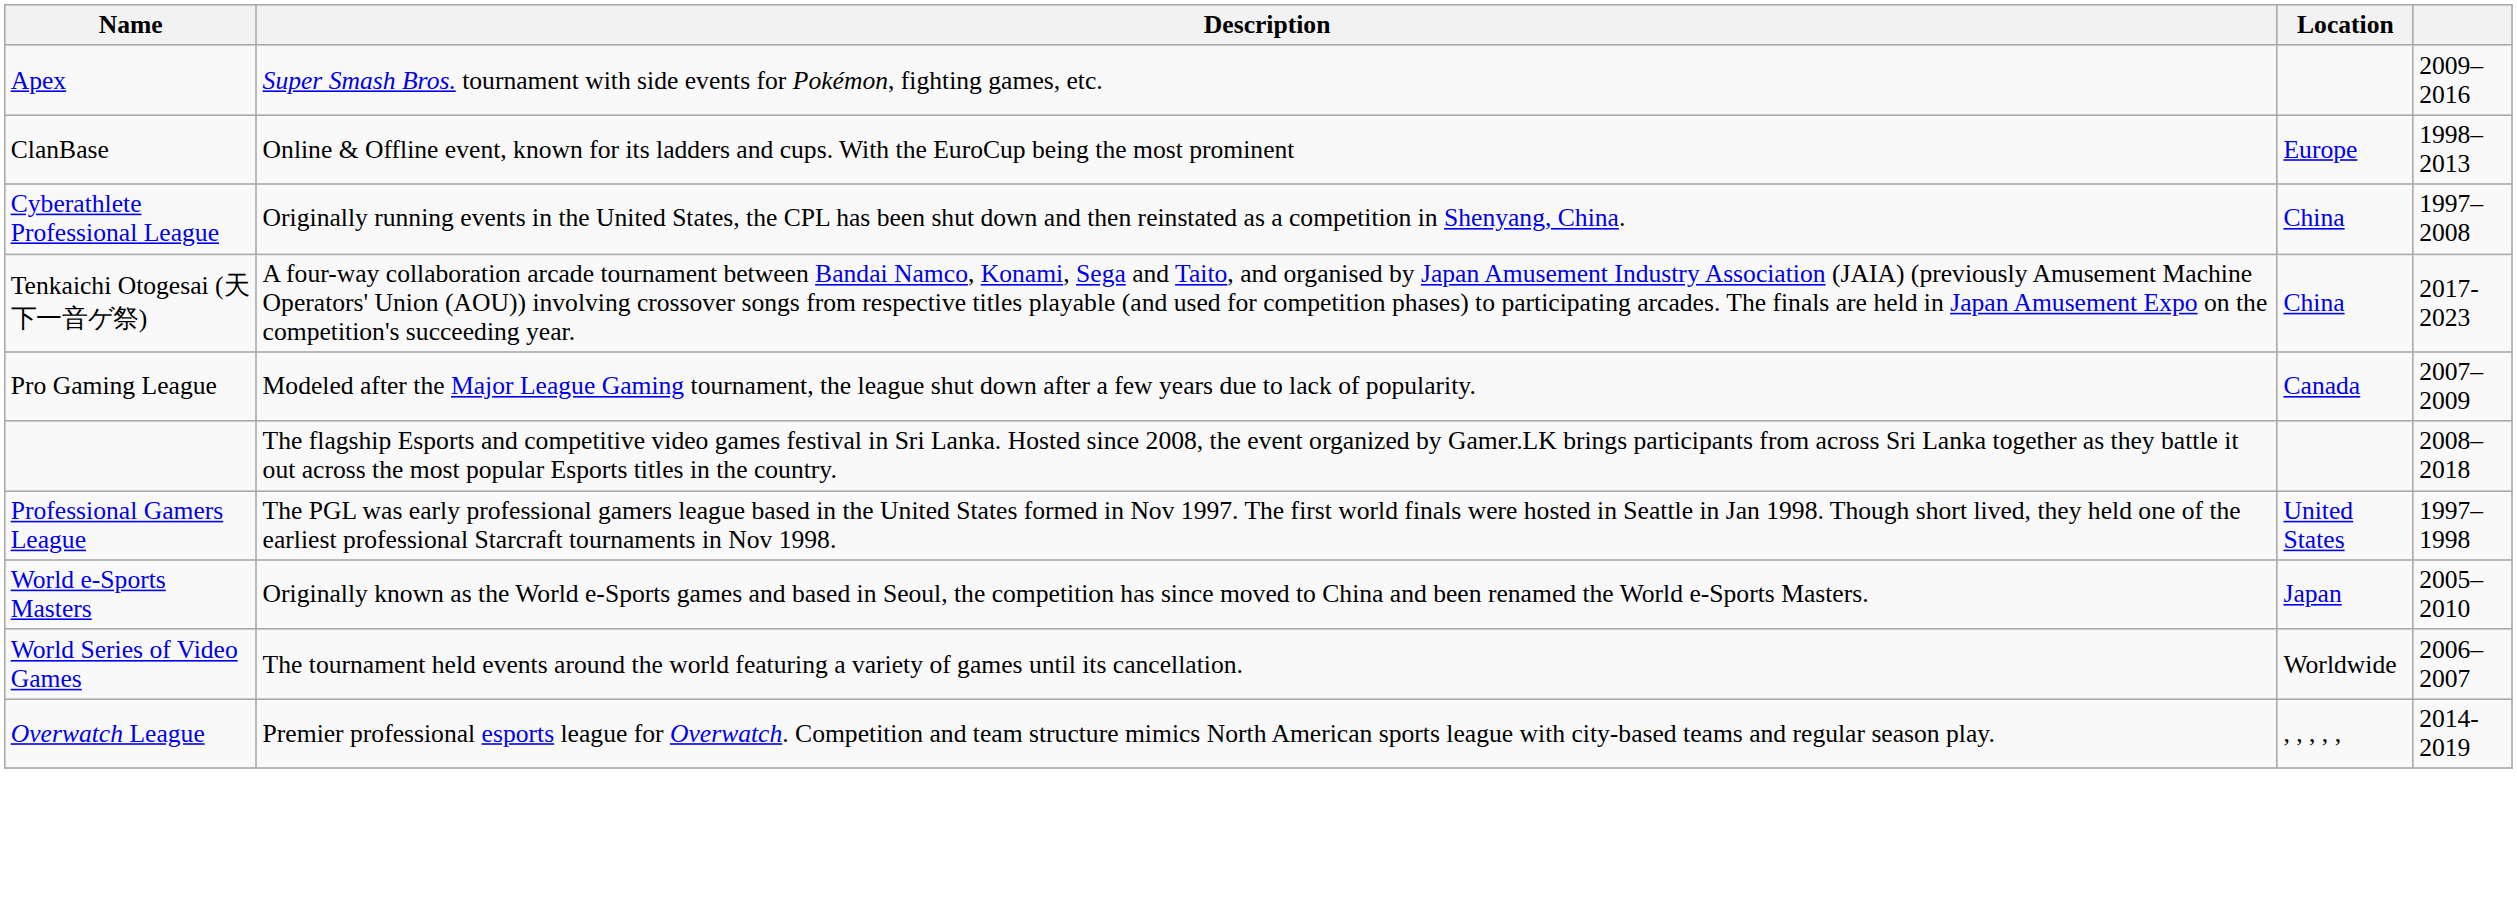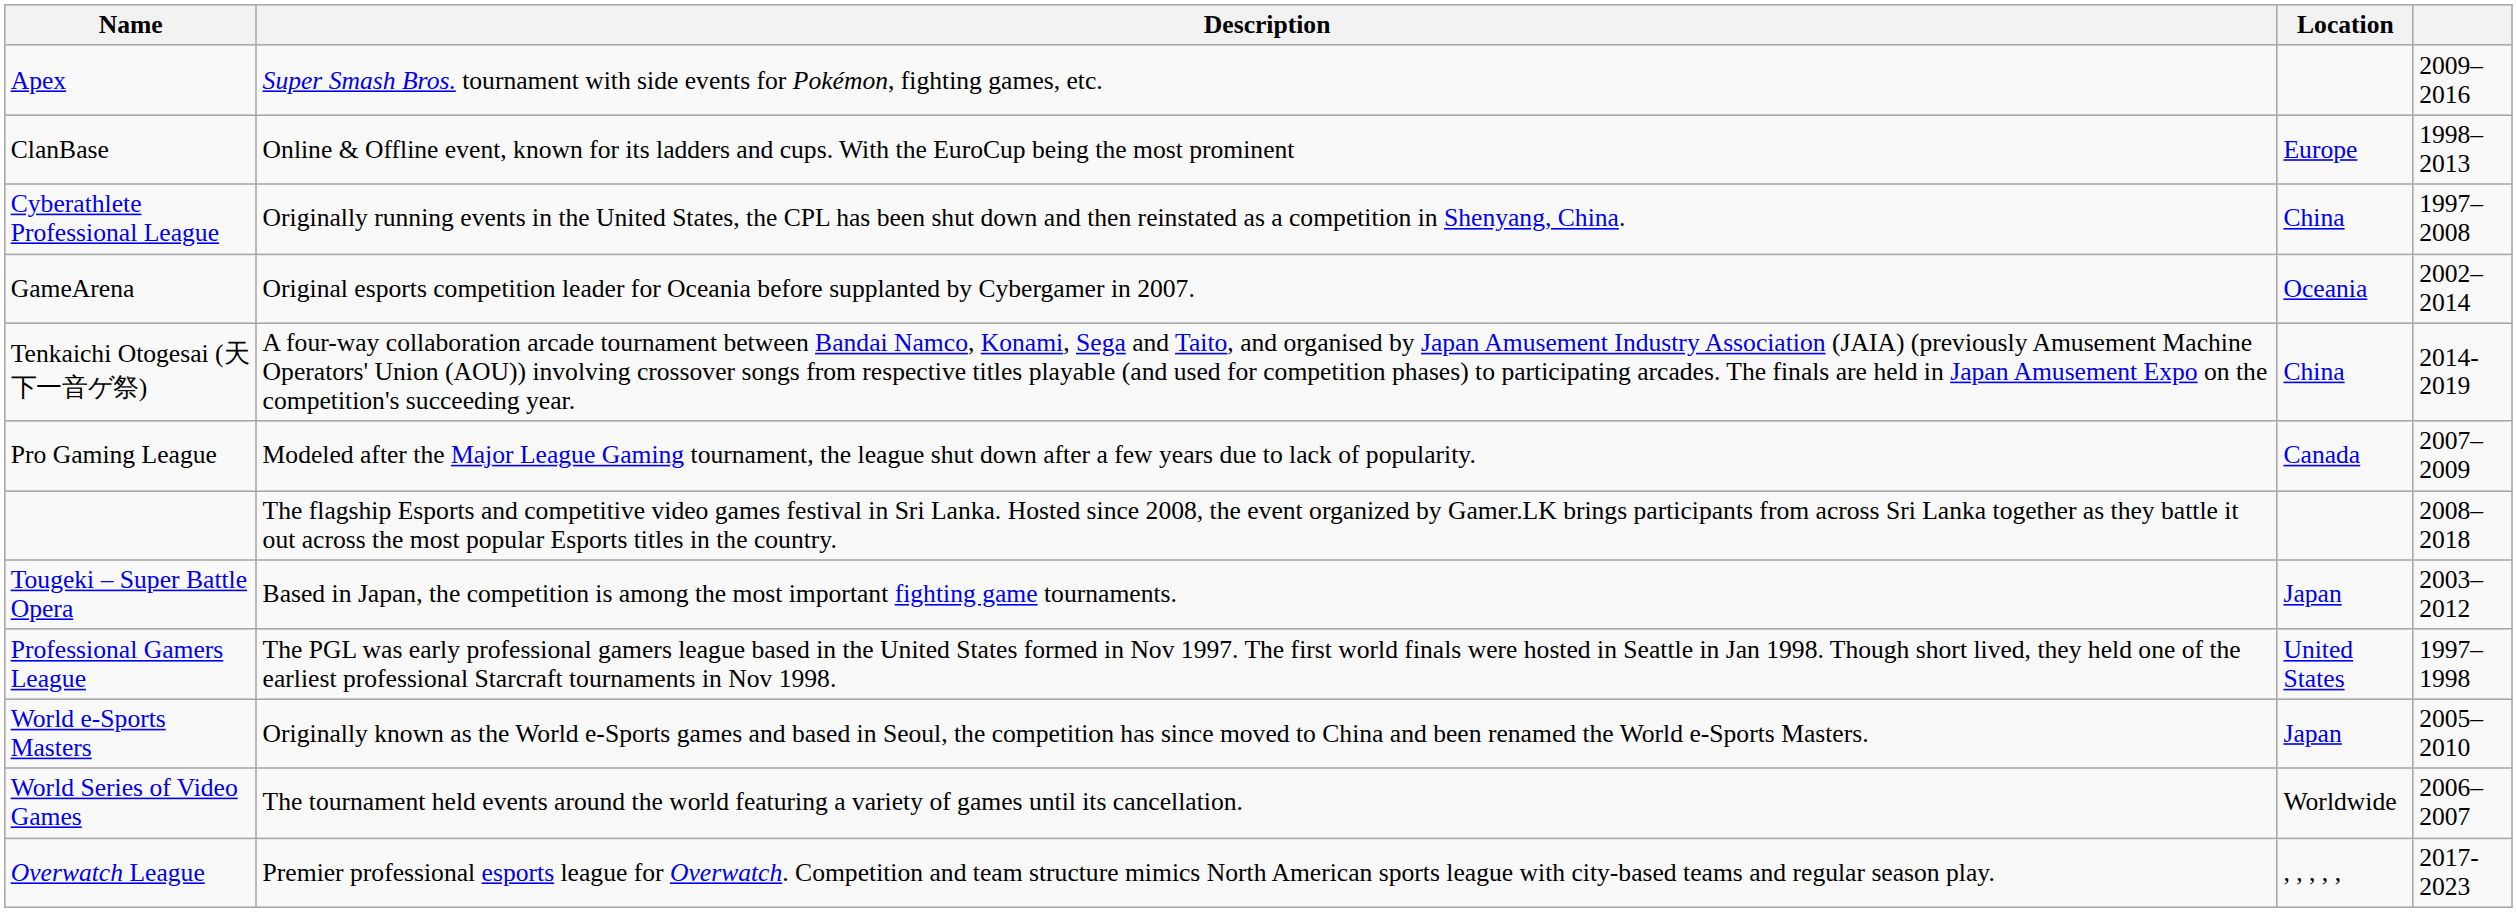 <table class="wikitable sortable" width="auto">
 <tr>
 <th>Name</th>
 <th>Description</th>
 <th>Location</th>
 <th></th>
 </tr>
 <tr>
 <td><a href='#'>Apex</a></td>
 <td><em><a href='#'>Super Smash Bros.</a></em> tournament with side events for <em>Pokémon</em>, fighting games, etc.</td>
 <td></td>
 <td>2009–2016</td>
 </tr>
 <tr>
 <td>ClanBase</td>
 <td>Online & Offline event, known for its ladders and cups. With the EuroCup being the most prominent</td>
 <td><a href='#'>Europe</a></td>
 <td>1998–2013</td>
 </tr>
 <tr>
 <td><a href='#'>Cyberathlete Professional League</a></td>
 <td>Originally running events in the United States, the CPL has been shut down and then reinstated as a competition in <a href='#'>Shenyang, China</a>.</td>
 <td> <a href='#'>China</a></td>
 <td>1997–2008</td>
 </tr>
 <tr>
+<td>GameArena</td>
+<td>Original esports competition leader for Oceania before supplanted by Cybergamer in 2007.</td>
+<td><a href='#'>Oceania</a></td>
+<td>2002–2014</td>
+</tr>
+<tr>
 <td>Tenkaichi Otogesai (天下一音ゲ祭)</td>
 <td>A four-way collaboration arcade tournament between <a href='#'>Bandai Namco</a>, <a href='#'>Konami</a>, <a href='#'>Sega</a> and <a href='#'>Taito</a>, and organised by <a href='#'>Japan Amusement Industry Association</a> (JAIA) (previously Amusement Machine Operators' Union (AOU)) involving crossover songs from respective titles playable (and used for competition phases) to participating arcades. The finals are held in <a href='#'>Japan Amusement Expo</a> on the competition's succeeding year.</td>
 <td> <a href='#'>China</a></td>
-<td>2017-2023</td>
+<td>2014-2019</td>
 </tr>
 <tr>
 <td>Pro Gaming League</td>
 <td>Modeled after the <a href='#'>Major League Gaming</a> tournament, the league shut down after a few years due to lack of popularity.</td>
 <td> <a href='#'>Canada</a></td>
 <td>2007–2009</td>
 </tr>
 <tr>
 <td></td>
 <td>The flagship Esports and competitive video games festival in Sri Lanka. Hosted since 2008, the event organized by Gamer.LK brings participants from across Sri Lanka together as they battle it out across the most popular Esports titles in the country.</td>
 <td></td>
 <td>2008–2018</td>
+</tr>
+<tr>
+<td><a href='#'>Tougeki – Super Battle Opera</a></td>
+<td>Based in Japan, the competition is among the most important <a href='#'>fighting game</a> tournaments.</td>
+<td> <a href='#'>Japan</a></td>
+<td>2003–2012</td>
 </tr>
 <tr>
 <td><a href='#'>Professional Gamers League</a></td>
 <td>The PGL was early professional gamers league based in the United States formed in Nov 1997. The first world finals were hosted in Seattle in Jan 1998. Though short lived, they held one of the earliest professional Starcraft tournaments in Nov 1998.</td>
 <td> <a href='#'>United States</a></td>
 <td>1997–1998</td>
 </tr>
 <tr>
 <td><a href='#'>World e-Sports Masters</a></td>
 <td>Originally known as the World e-Sports games and based in Seoul, the competition has since moved to China and been renamed the World e-Sports Masters.</td>
 <td><a href='#'>Japan</a></td>
 <td>2005–2010</td>
 </tr>
 <tr>
 <td><a href='#'>World Series of Video Games</a></td>
 <td>The tournament held events around the world featuring a variety of games until its cancellation.</td>
 <td>Worldwide</td>
 <td>2006–2007</td>
 </tr>
 <tr>
 <td><a href='#'><em>Overwatch</em> League</a></td>
 <td>Premier professional <a href='#'>esports</a> league for <em><a href='#'>Overwatch</a></em>. Competition and team structure mimics North American sports league with city-based teams and regular season play.</td>
 <td>, , , , , </td>
-<td>2014-2019</td>
+<td>2017-2023</td>
 </tr>
 </table>
